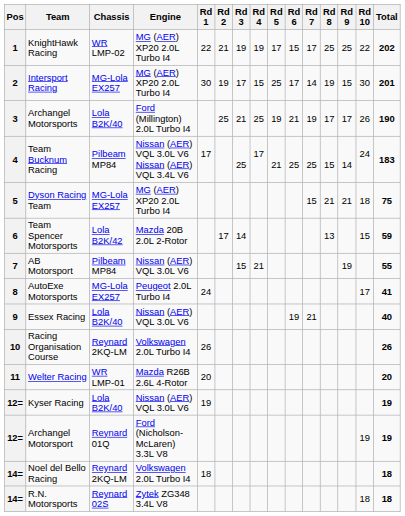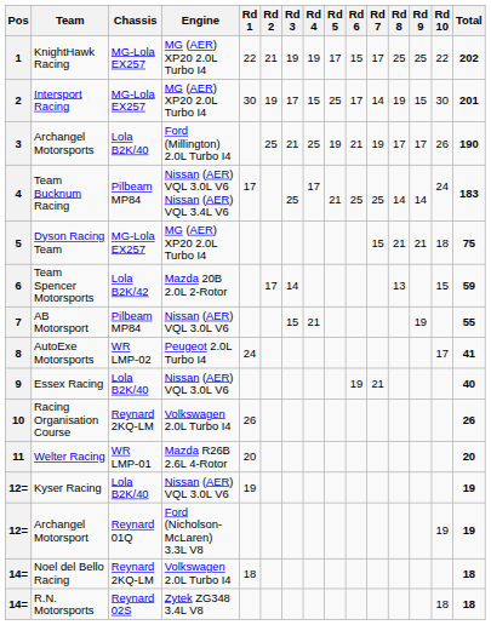 <table class="wikitable" style="font-size: 90%;">
 <tr>
 <th>Pos</th>
 <th>Team</th>
 <th>Chassis</th>
 <th>Engine</th>
 <th>Rd 1</th>
 <th>Rd 2</th>
 <th>Rd 3</th>
 <th>Rd 4</th>
 <th>Rd 5</th>
 <th>Rd 6</th>
 <th>Rd 7</th>
 <th>Rd 8</th>
 <th>Rd 9</th>
 <th>Rd 10</th>
 <th>Total</th>
 </tr>
 <tr>
 <th>1</th>
 <td> KnightHawk Racing</td>
-<td><a href='#'>WR</a> LMP-02</td>
+<td><a href='#'>MG-Lola EX257</a></td>
 <td><a href='#'>MG</a> (<a href='#'>AER</a>) XP20 2.0L Turbo I4</td>
 <td align="center">22</td>
 <td align="center">21</td>
 <td align="center">19</td>
 <td align="center">19</td>
 <td align="center">17</td>
 <td align="center">15</td>
 <td align="center">17</td>
 <td align="center">25</td>
 <td align="center">25</td>
 <td align="center">22</td>
 <td align="center"><strong>202</strong></td>
 </tr>
 <tr>
 <th>2</th>
 <td> <a href='#'>Intersport Racing</a></td>
 <td><a href='#'>MG-Lola EX257</a></td>
 <td><a href='#'>MG</a> (<a href='#'>AER</a>) XP20 2.0L Turbo I4</td>
 <td align="center">30</td>
 <td align="center">19</td>
 <td align="center">17</td>
 <td align="center">15</td>
 <td align="center">25</td>
 <td align="center">17</td>
 <td align="center">14</td>
 <td align="center">19</td>
 <td align="center">15</td>
 <td align="center">30</td>
 <td align="center"><strong>201</strong></td>
 </tr>
 <tr>
 <th>3</th>
 <td> Archangel Motorsports</td>
 <td><a href='#'>Lola B2K/40</a></td>
 <td><a href='#'>Ford</a> (Millington) 2.0L Turbo I4</td>
 <td></td>
 <td align="center">25</td>
 <td align="center">21</td>
 <td align="center">25</td>
 <td align="center">19</td>
 <td align="center">21</td>
 <td align="center">19</td>
 <td align="center">17</td>
 <td align="center">17</td>
 <td align="center">26</td>
 <td align="center"><strong>190</strong></td>
 </tr>
 <tr>
 <th>4</th>
 <td> Team <a href='#'>Bucknum</a> Racing</td>
 <td><a href='#'>Pilbeam</a> MP84</td>
 <td><a href='#'>Nissan</a> (<a href='#'>AER</a>) VQL 3.0L V6<br><a href='#'>Nissan</a> (<a href='#'>AER</a>) VQL 3.4L V6</td>
 <td align="center">17<br><br></td>
 <td></td>
 <td align="center"><br>25</td>
 <td align="center">17<br><br></td>
 <td align="center"><br>21</td>
 <td align="center"><br>25</td>
 <td align="center"><br>25</td>
-<td align="center"><br>15</td>
+<td align="center"><br>14</td>
 <td align="center"><br>14</td>
 <td align="center">24<br><br></td>
 <td align="center"><strong>183</strong></td>
 </tr>
 <tr>
 <th>5</th>
 <td> <a href='#'>Dyson Racing</a> Team</td>
 <td><a href='#'>MG-Lola EX257</a></td>
 <td><a href='#'>MG</a> (<a href='#'>AER</a>) XP20 2.0L Turbo I4</td>
 <td></td>
 <td></td>
 <td></td>
 <td></td>
 <td></td>
 <td></td>
 <td align="center">15</td>
 <td align="center">21</td>
 <td align="center">21</td>
 <td align="center">18</td>
 <td align="center"><strong>75</strong></td>
 </tr>
 <tr>
 <th>6</th>
 <td> Team Spencer Motorsports</td>
 <td><a href='#'>Lola B2K/42</a></td>
 <td><a href='#'>Mazda</a> 20B 2.0L 2-Rotor</td>
 <td></td>
 <td align="center">17</td>
 <td align="center">14</td>
 <td></td>
 <td></td>
 <td></td>
 <td></td>
 <td align="center">13</td>
 <td></td>
 <td align="center">15</td>
 <td align="center"><strong>59</strong></td>
 </tr>
 <tr>
 <th>7</th>
 <td> AB Motorsport</td>
 <td><a href='#'>Pilbeam</a> MP84</td>
 <td><a href='#'>Nissan</a> (<a href='#'>AER</a>) VQL 3.0L V6</td>
 <td></td>
 <td></td>
 <td align="center">15</td>
 <td align="center">21</td>
 <td></td>
 <td></td>
 <td></td>
 <td></td>
 <td align="center">19</td>
 <td></td>
 <td align="center"><strong>55</strong></td>
 </tr>
 <tr>
 <th>8</th>
 <td> AutoExe Motorsports</td>
-<td><a href='#'>MG-Lola EX257</a></td>
+<td><a href='#'>WR</a> LMP-02</td>
 <td><a href='#'>Peugeot</a> 2.0L Turbo I4</td>
 <td align="center">24</td>
 <td></td>
 <td></td>
 <td></td>
 <td></td>
 <td></td>
 <td></td>
 <td></td>
 <td></td>
 <td align="center">17</td>
 <td align="center"><strong>41</strong></td>
 </tr>
 <tr>
 <th>9</th>
 <td> Essex Racing</td>
 <td><a href='#'>Lola B2K/40</a></td>
 <td><a href='#'>Nissan</a> (<a href='#'>AER</a>) VQL 3.0L V6</td>
 <td></td>
 <td></td>
 <td></td>
 <td></td>
 <td></td>
 <td align="center">19</td>
 <td align="center">21</td>
 <td></td>
 <td></td>
 <td></td>
 <td align="center"><strong>40</strong></td>
 </tr>
 <tr>
 <th>10</th>
 <td> Racing Organisation Course</td>
 <td><a href='#'>Reynard</a> 2KQ-LM</td>
 <td><a href='#'>Volkswagen</a> 2.0L Turbo I4</td>
 <td align="center">26</td>
 <td></td>
 <td></td>
 <td></td>
 <td></td>
 <td></td>
 <td></td>
 <td></td>
 <td></td>
 <td></td>
 <td align="center"><strong>26</strong></td>
 </tr>
 <tr>
 <th>11</th>
 <td> <a href='#'>Welter Racing</a></td>
 <td><a href='#'>WR</a> LMP-01</td>
 <td><a href='#'>Mazda</a> R26B 2.6L 4-Rotor</td>
 <td align="center">20</td>
 <td></td>
 <td></td>
 <td></td>
 <td></td>
 <td></td>
 <td></td>
 <td></td>
 <td></td>
 <td></td>
 <td align="center"><strong>20</strong></td>
 </tr>
 <tr>
 <th>12=</th>
 <td> Kyser Racing</td>
 <td><a href='#'>Lola B2K/40</a></td>
 <td><a href='#'>Nissan</a> (<a href='#'>AER</a>) VQL 3.0L V6</td>
 <td align="center">19</td>
 <td></td>
 <td></td>
 <td></td>
 <td></td>
 <td></td>
 <td></td>
 <td></td>
 <td></td>
 <td></td>
 <td align="center"><strong>19</strong></td>
 </tr>
 <tr>
 <th>12=</th>
 <td> Archangel Motorsport</td>
 <td><a href='#'>Reynard</a> 01Q</td>
 <td><a href='#'>Ford</a> (Nicholson-McLaren) 3.3L V8</td>
 <td></td>
 <td></td>
 <td></td>
 <td></td>
 <td></td>
 <td></td>
 <td></td>
 <td></td>
 <td></td>
 <td align="center">19</td>
 <td align="center"><strong>19</strong></td>
 </tr>
 <tr>
 <th>14=</th>
 <td> Noel del Bello Racing</td>
 <td><a href='#'>Reynard</a> 2KQ-LM</td>
 <td><a href='#'>Volkswagen</a> 2.0L Turbo I4</td>
 <td align="center">18</td>
 <td></td>
 <td></td>
 <td></td>
 <td></td>
 <td></td>
 <td></td>
 <td></td>
 <td></td>
 <td></td>
 <td align="center"><strong>18</strong></td>
 </tr>
 <tr>
 <th>14=</th>
 <td> R.N. Motorsports</td>
 <td><a href='#'>Reynard 02S</a></td>
 <td><a href='#'>Zytek</a> ZG348 3.4L V8</td>
 <td></td>
 <td></td>
 <td></td>
 <td></td>
 <td></td>
 <td></td>
 <td></td>
 <td></td>
 <td></td>
 <td align="center">18</td>
 <td align="center"><strong>18</strong></td>
 </tr>
 </table>
